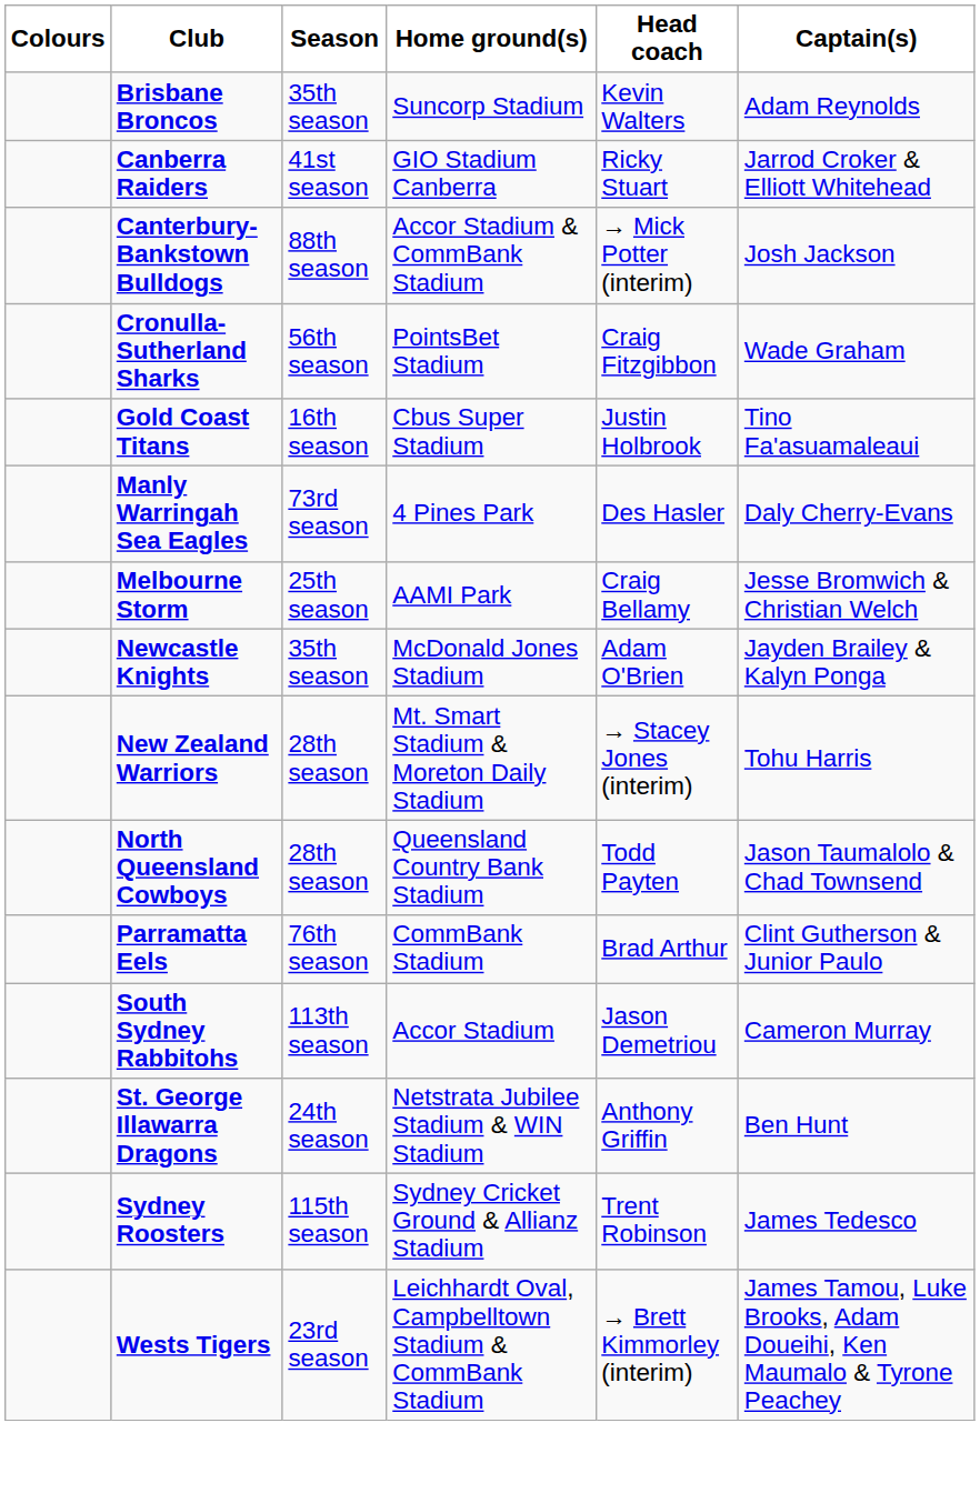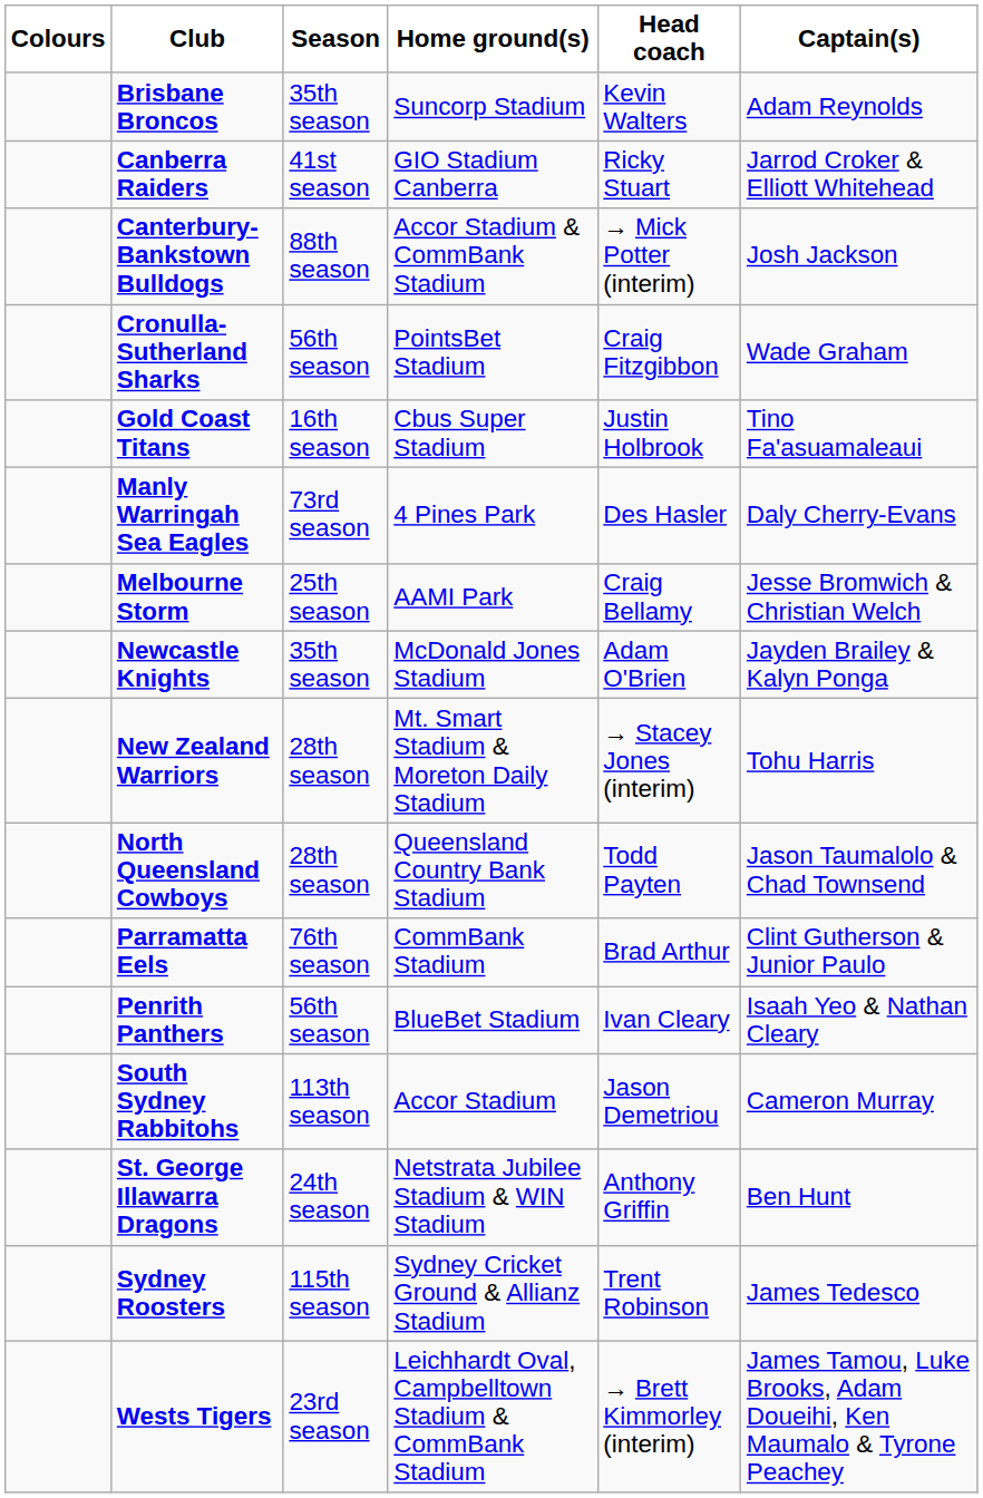 <table class="wikitable" style="width:100%; text-align:left">
 <tr>
 <th style="background:white">Colours</th>
 <th style="background:white">Club</th>
 <th style="background:white">Season</th>
 <th style="background:white">Home ground(s)</th>
 <th style="background:white">Head coach</th>
 <th style="background:white">Captain(s)</th>
 </tr>
 <tr>
 <td><div>  </div></td>
 <td><strong><a href='#'>Brisbane Broncos</a></strong></td>
 <td><a href='#'>35th season</a></td>
 <td><a href='#'>Suncorp Stadium</a></td>
 <td><a href='#'>Kevin Walters</a></td>
 <td><a href='#'>Adam Reynolds</a></td>
 </tr>
 <tr>
 <td><div>  </div></td>
 <td><strong><a href='#'>Canberra Raiders</a></strong></td>
 <td><a href='#'>41st season</a></td>
 <td><a href='#'>GIO Stadium Canberra</a></td>
 <td><a href='#'>Ricky Stuart</a></td>
 <td><a href='#'>Jarrod Croker</a> & <a href='#'>Elliott Whitehead</a></td>
 </tr>
 <tr>
 <td><div>  </div></td>
 <td><strong><a href='#'>Canterbury-Bankstown Bulldogs</a></strong></td>
 <td><a href='#'>88th season</a></td>
 <td><a href='#'>Accor Stadium</a> & <a href='#'>CommBank Stadium</a></td>
 <td> → <a href='#'>Mick Potter</a> (interim)</td>
 <td><a href='#'>Josh Jackson</a></td>
 </tr>
 <tr>
 <td><div>  </div></td>
 <td><strong><a href='#'>Cronulla-Sutherland Sharks</a></strong></td>
 <td><a href='#'>56th season</a></td>
 <td><a href='#'>PointsBet Stadium</a></td>
 <td><a href='#'>Craig Fitzgibbon</a></td>
 <td><a href='#'>Wade Graham</a></td>
 </tr>
 <tr>
 <td><div>  </div></td>
 <td><strong><a href='#'>Gold Coast Titans</a></strong></td>
 <td><a href='#'>16th season</a></td>
 <td><a href='#'>Cbus Super Stadium</a></td>
 <td><a href='#'>Justin Holbrook</a></td>
 <td><a href='#'>Tino Fa'asuamaleaui</a></td>
 </tr>
 <tr>
 <td><div>  </div></td>
 <td><strong><a href='#'>Manly Warringah Sea Eagles</a></strong></td>
 <td><a href='#'>73rd season</a></td>
 <td><a href='#'>4 Pines Park</a></td>
 <td><a href='#'>Des Hasler</a></td>
 <td><a href='#'>Daly Cherry-Evans</a></td>
 </tr>
 <tr>
 <td><div>  </div></td>
 <td><strong><a href='#'>Melbourne Storm</a></strong></td>
 <td><a href='#'>25th season</a></td>
 <td><a href='#'>AAMI Park</a></td>
 <td><a href='#'>Craig Bellamy</a></td>
 <td><a href='#'>Jesse Bromwich</a> & <a href='#'>Christian Welch</a></td>
 </tr>
 <tr>
 <td><div>  </div></td>
 <td><strong><a href='#'>Newcastle Knights</a></strong></td>
 <td><a href='#'>35th season</a></td>
 <td><a href='#'>McDonald Jones Stadium</a></td>
 <td><a href='#'>Adam O'Brien</a></td>
 <td><a href='#'>Jayden Brailey</a> & <a href='#'>Kalyn Ponga</a></td>
 </tr>
 <tr>
 <td><div>  </div></td>
 <td><strong><a href='#'>New Zealand Warriors</a></strong></td>
 <td><a href='#'>28th season</a></td>
 <td><a href='#'>Mt. Smart Stadium</a> & <a href='#'>Moreton Daily Stadium</a></td>
 <td> → <a href='#'>Stacey Jones</a> (interim)</td>
 <td><a href='#'>Tohu Harris</a></td>
 </tr>
 <tr>
 <td><div>  </div></td>
 <td><strong><a href='#'>North Queensland Cowboys</a></strong></td>
 <td><a href='#'>28th season</a></td>
 <td><a href='#'>Queensland Country Bank Stadium</a></td>
 <td><a href='#'>Todd Payten</a></td>
 <td><a href='#'>Jason Taumalolo</a> & <a href='#'>Chad Townsend</a></td>
 </tr>
 <tr>
 <td><div>  </div></td>
 <td><strong><a href='#'>Parramatta Eels</a></strong></td>
 <td><a href='#'>76th season</a></td>
 <td><a href='#'>CommBank Stadium</a></td>
 <td><a href='#'>Brad Arthur</a></td>
 <td><a href='#'>Clint Gutherson</a> & <a href='#'>Junior Paulo</a></td>
 </tr>
 <tr>
 <td><div>  </div></td>
+<td><strong><a href='#'>Penrith Panthers</a></strong></td>
+<td><a href='#'>56th season</a></td>
+<td><a href='#'>BlueBet Stadium</a></td>
+<td><a href='#'>Ivan Cleary</a></td>
+<td><a href='#'>Isaah Yeo</a> & <a href='#'>Nathan Cleary</a></td>
+</tr>
+<tr>
+<td><div>  </div></td>
 <td><strong><a href='#'>South Sydney Rabbitohs</a></strong></td>
 <td><a href='#'>113th season</a></td>
 <td><a href='#'>Accor Stadium</a></td>
 <td><a href='#'>Jason Demetriou</a></td>
 <td><a href='#'>Cameron Murray</a></td>
 </tr>
 <tr>
 <td><div>  </div></td>
 <td><strong><a href='#'>St. George Illawarra Dragons</a></strong></td>
 <td><a href='#'>24th season</a></td>
 <td><a href='#'>Netstrata Jubilee Stadium</a> & <a href='#'>WIN Stadium</a></td>
 <td><a href='#'>Anthony Griffin</a></td>
 <td><a href='#'>Ben Hunt</a></td>
 </tr>
 <tr>
 <td><div>  </div></td>
 <td><strong><a href='#'>Sydney Roosters</a></strong></td>
 <td><a href='#'>115th season</a></td>
 <td><a href='#'>Sydney Cricket Ground</a> & <a href='#'>Allianz Stadium</a></td>
 <td><a href='#'>Trent Robinson</a></td>
 <td><a href='#'>James Tedesco</a></td>
 </tr>
 <tr>
 <td><div>  </div></td>
 <td><strong><a href='#'>Wests Tigers</a></strong></td>
 <td><a href='#'>23rd season</a></td>
 <td><a href='#'>Leichhardt Oval</a>, <a href='#'>Campbelltown Stadium</a> & <a href='#'>CommBank Stadium</a></td>
 <td> → <a href='#'>Brett Kimmorley</a> (interim)</td>
 <td><a href='#'>James Tamou</a>, <a href='#'>Luke Brooks</a>, <a href='#'>Adam Doueihi</a>, <a href='#'>Ken Maumalo</a> & <a href='#'>Tyrone Peachey</a></td>
 </tr>
 </table>
